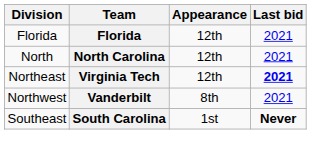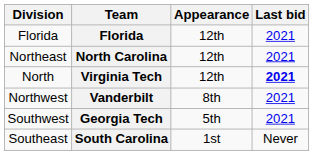 <table class="wikitable sortable" style="text-align:center">
 <tr>
 <th>Division</th>
 <th>Team</th>
 <th>Appearance</th>
 <th>Last bid</th>
 </tr>
 <tr>
 <td>Florida</td>
 <th>Florida</th>
 <td>12th</td>
 <td><a href='#'>2021</a></td>
 </tr>
 <tr>
-<td>North</td>
+<td>Northeast</td>
 <th>North Carolina</th>
 <td>12th</td>
 <td><a href='#'>2021</a></td>
 </tr>
 <tr>
-<td>Northeast</td>
+<td>North</td>
 <th>Virginia Tech</th>
 <td>12th</td>
 <td><strong><a href='#'>2021</a></strong></td>
 </tr>
 <tr>
 <td>Northwest</td>
 <th>Vanderbilt</th>
 <td>8th</td>
 <td><a href='#'>2021</a></td>
 </tr>
 <tr>
+<td>Southwest</td>
+<th>Georgia Tech</th>
+<td>5th</td>
+<td><a href='#'>2021</a></td>
+</tr>
+<tr>
 <td>Southeast</td>
 <th>South Carolina</th>
 <td>1st</td>
-<td><strong>Never</strong></td>
+<td>Never</td>
 </tr>
 </table>
